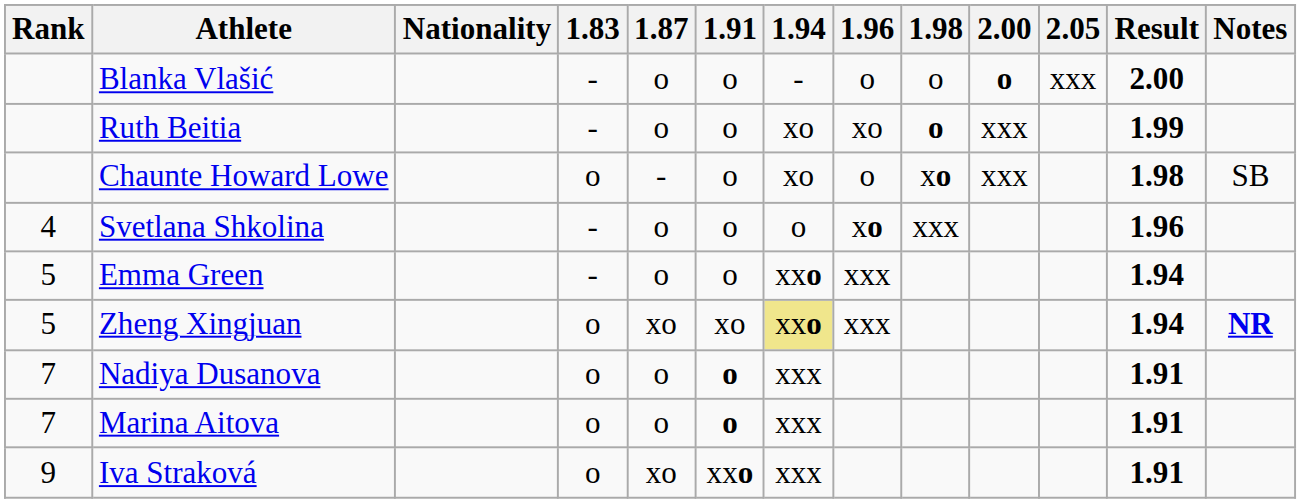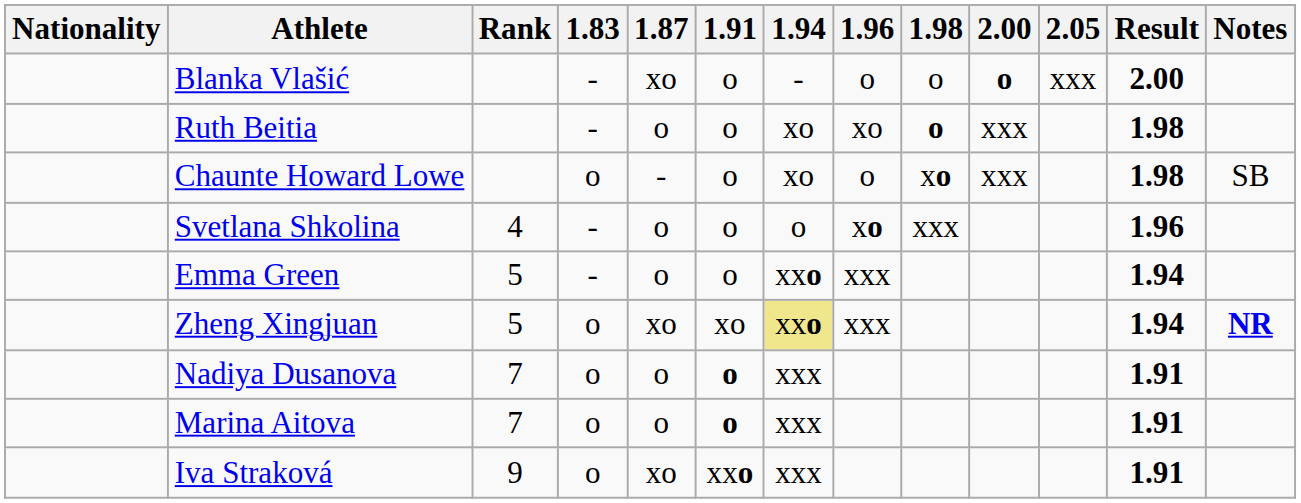 <table class="wikitable sortable" style="text-align:center">
 <tr>
+<th>Nationality</th>
+<th>Athlete</th>
 <th>Rank</th>
-<th>Athlete</th>
-<th>Nationality</th>
 <th>1.83</th>
 <th>1.87</th>
 <th>1.91</th>
 <th>1.94</th>
 <th>1.96</th>
 <th>1.98</th>
 <th>2.00</th>
 <th>2.05</th>
 <th>Result</th>
 <th>Notes</th>
 </tr>
 <tr>
+<td align=left></td>
+<td align=left><a href='#'>Blanka Vlašić</a></td>
 <td></td>
-<td align=left><a href='#'>Blanka Vlašić</a></td>
-<td align=left></td>
 <td>-</td>
-<td>o</td>
+<td>xo</td>
 <td>o</td>
 <td>-</td>
 <td>o</td>
 <td>o</td>
 <td><strong>o</strong></td>
 <td>xxx</td>
 <td><strong>2.00</strong></td>
 <td></td>
 </tr>
 <tr>
+<td align=left></td>
+<td align=left><a href='#'>Ruth Beitia</a></td>
 <td></td>
-<td align=left><a href='#'>Ruth Beitia</a></td>
-<td align=left></td>
 <td>-</td>
 <td>o</td>
 <td>o</td>
 <td>xo</td>
 <td>xo</td>
 <td><strong>o</strong></td>
 <td>xxx</td>
 <td></td>
-<td><strong>1.99</strong></td>
+<td><strong>1.98</strong></td>
 <td></td>
 </tr>
 <tr>
+<td align=left></td>
+<td align=left><a href='#'>Chaunte Howard Lowe</a></td>
 <td></td>
-<td align=left><a href='#'>Chaunte Howard Lowe</a></td>
-<td align=left></td>
 <td>o</td>
 <td>-</td>
 <td>o</td>
 <td>xo</td>
 <td>o</td>
 <td>x<strong>o</strong></td>
 <td>xxx</td>
 <td></td>
 <td><strong>1.98</strong></td>
 <td>SB</td>
 </tr>
 <tr>
+<td align=left></td>
+<td align=left><a href='#'>Svetlana Shkolina</a></td>
 <td>4</td>
-<td align=left><a href='#'>Svetlana Shkolina</a></td>
-<td align=left></td>
 <td>-</td>
 <td>o</td>
 <td>o</td>
 <td>o</td>
 <td>x<strong>o</strong></td>
 <td>xxx</td>
 <td></td>
 <td></td>
 <td><strong>1.96</strong></td>
 <td></td>
 </tr>
 <tr>
+<td align=left></td>
+<td align=left><a href='#'>Emma Green</a></td>
 <td>5</td>
-<td align=left><a href='#'>Emma Green</a></td>
-<td align=left></td>
 <td>-</td>
 <td>o</td>
 <td>o</td>
 <td>xx<strong>o</strong></td>
 <td>xxx</td>
 <td></td>
 <td></td>
 <td></td>
 <td><strong>1.94</strong></td>
 <td></td>
 </tr>
 <tr>
+<td align=left></td>
+<td align=left><a href='#'>Zheng Xingjuan</a></td>
 <td>5</td>
-<td align=left><a href='#'>Zheng Xingjuan</a></td>
-<td align=left></td>
 <td>o</td>
 <td>xo</td>
 <td>xo</td>
 <td style="background: khaki;">xx<strong>o</strong></td>
 <td>xxx</td>
 <td></td>
 <td></td>
 <td></td>
 <td><strong>1.94</strong></td>
 <td><strong><a href='#'>NR</a></strong></td>
 </tr>
 <tr>
+<td align=left></td>
+<td align=left><a href='#'>Nadiya Dusanova</a></td>
 <td>7</td>
-<td align=left><a href='#'>Nadiya Dusanova</a></td>
-<td align=left></td>
 <td>o</td>
 <td>o</td>
 <td><strong>o</strong></td>
 <td>xxx</td>
 <td></td>
 <td></td>
 <td></td>
 <td></td>
 <td><strong>1.91</strong></td>
 <td></td>
 </tr>
 <tr>
+<td align=left></td>
+<td align=left><a href='#'>Marina Aitova</a></td>
 <td>7</td>
-<td align=left><a href='#'>Marina Aitova</a></td>
-<td align=left></td>
 <td>o</td>
 <td>o</td>
 <td><strong>o</strong></td>
 <td>xxx</td>
 <td></td>
 <td></td>
 <td></td>
 <td></td>
 <td><strong>1.91</strong></td>
 <td></td>
 </tr>
 <tr>
+<td align=left></td>
+<td align=left><a href='#'>Iva Straková</a></td>
 <td>9</td>
-<td align=left><a href='#'>Iva Straková</a></td>
-<td align=left></td>
 <td>o</td>
 <td>xo</td>
 <td>xx<strong>o</strong></td>
 <td>xxx</td>
 <td></td>
 <td></td>
 <td></td>
 <td></td>
 <td><strong>1.91</strong></td>
 <td></td>
 </tr>
 </table>
